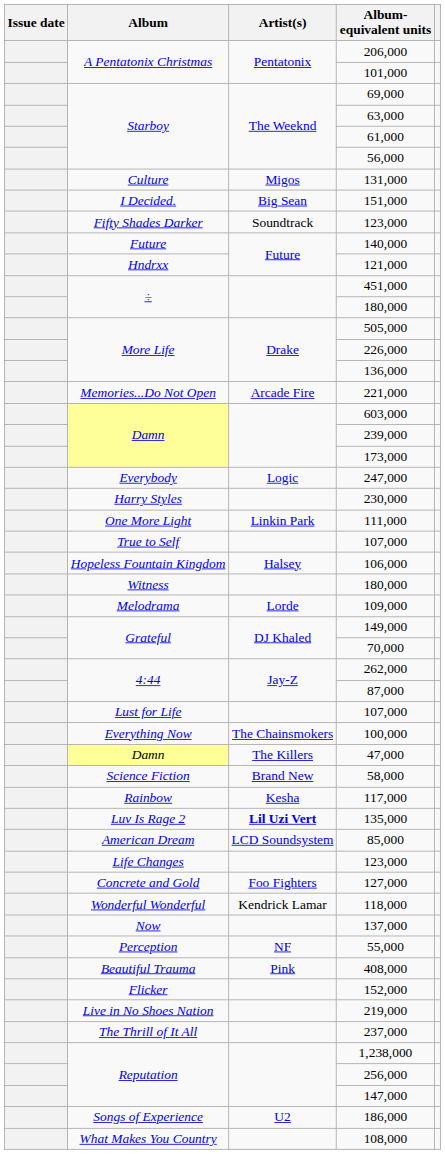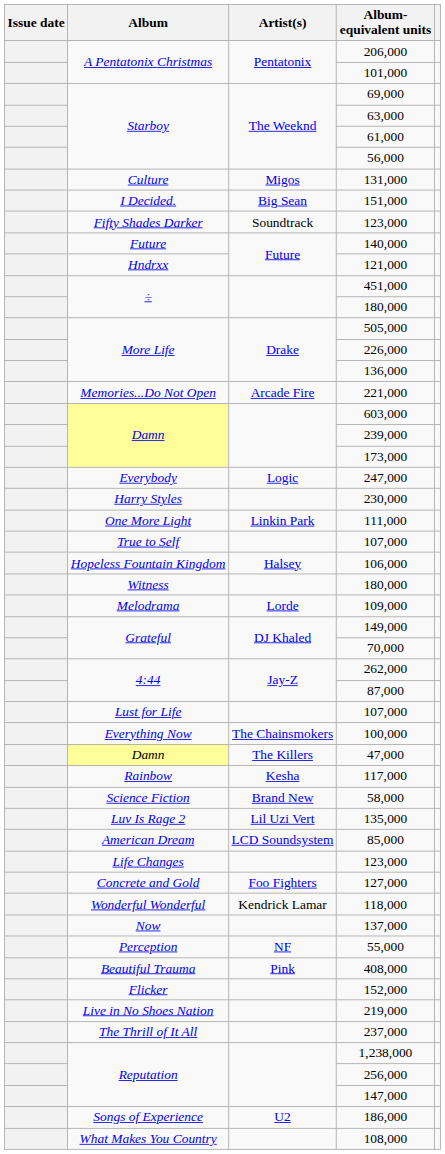 <table class="wikitable sortable plainrowheaders" style="text-align: center">
 <tr>
 <th scope=col>Issue date</th>
 <th scope=col>Album</th>
 <th scope=col>Artist(s)</th>
 <th scope=col>Album-<br>equivalent units</th>
 <th scope=col class="unsortable"></th>
 </tr>
 <tr>
 <th scope="row"></th>
 <td rowspan="2"><em><a href='#'>A Pentatonix Christmas</a></em></td>
 <td rowspan="2"><a href='#'>Pentatonix</a></td>
 <td rowspan="1">206,000</td>
 <td></td>
 </tr>
 <tr>
 <th scope="row"></th>
 <td rowspan="1">101,000</td>
 <td></td>
 </tr>
 <tr>
 <th scope="row"></th>
 <td rowspan="4"><em><a href='#'>Starboy</a></em></td>
 <td rowspan="4" data-sort-value="Weeknd, The"><a href='#'>The Weeknd</a></td>
 <td rowspan="1">69,000</td>
 <td></td>
 </tr>
 <tr>
 <th scope="row"></th>
 <td rowspan="1">63,000</td>
 <td></td>
 </tr>
 <tr>
 <th scope="row"></th>
 <td rowspan="1">61,000</td>
 <td></td>
 </tr>
 <tr>
 <th scope="row"></th>
 <td rowspan="1">56,000</td>
 <td></td>
 </tr>
 <tr>
 <th scope="row"></th>
 <td><em><a href='#'>Culture</a></em></td>
 <td><a href='#'>Migos</a></td>
 <td>131,000</td>
 <td></td>
 </tr>
 <tr>
 <th scope="row"></th>
 <td><em><a href='#'>I Decided.</a></em></td>
 <td><a href='#'>Big Sean</a></td>
 <td>151,000</td>
 <td></td>
 </tr>
 <tr>
 <th scope="row"></th>
 <td><em><a href='#'>Fifty Shades Darker</a></em></td>
 <td>Soundtrack</td>
 <td>123,000</td>
 <td></td>
 </tr>
 <tr>
 <th scope="row"></th>
 <td><em><a href='#'>Future</a></em></td>
 <td rowspan="2"><a href='#'>Future</a></td>
 <td>140,000</td>
 <td></td>
 </tr>
 <tr>
 <th scope="row"></th>
 <td><em><a href='#'>Hndrxx</a></em></td>
 <td>121,000</td>
 <td></td>
 </tr>
 <tr>
 <th scope="row"></th>
 <td rowspan="2"><em><a href='#'>÷</a></em></td>
 <td rowspan="2"></td>
 <td>451,000</td>
 <td></td>
 </tr>
 <tr>
 <th scope="row"></th>
 <td>180,000</td>
 <td></td>
 </tr>
 <tr>
 <th scope="row"></th>
 <td rowspan="3"><em><a href='#'>More Life</a></em></td>
 <td rowspan="3"><a href='#'>Drake</a></td>
 <td>505,000</td>
 <td></td>
 </tr>
 <tr>
 <th scope="row"></th>
 <td>226,000</td>
 <td></td>
 </tr>
 <tr>
 <th scope="row"></th>
 <td>136,000</td>
 <td></td>
 </tr>
 <tr>
 <th scope="row"></th>
 <td><em><a href='#'>Memories...Do Not Open</a></em></td>
 <td><a href='#'>Arcade Fire</a></td>
 <td>221,000</td>
 <td></td>
 </tr>
 <tr>
 <th scope="row"></th>
 <td style="background:#ff9;" rowspan="3"><em><a href='#'>Damn</a></em> </td>
 <td rowspan="3"></td>
 <td>603,000</td>
 <td></td>
 </tr>
 <tr>
 <th scope="row"></th>
 <td>239,000</td>
 <td></td>
 </tr>
 <tr>
 <th scope="row"></th>
 <td>173,000</td>
 <td></td>
 </tr>
 <tr>
 <th scope="row"></th>
 <td><em><a href='#'>Everybody</a></em></td>
 <td><a href='#'>Logic</a></td>
 <td>247,000</td>
 <td></td>
 </tr>
 <tr>
 <th scope="row"></th>
 <td><em><a href='#'>Harry Styles</a></em></td>
 <td></td>
 <td>230,000</td>
 <td></td>
 </tr>
 <tr>
 <th scope="row"></th>
 <td><em><a href='#'>One More Light</a></em></td>
 <td><a href='#'>Linkin Park</a></td>
 <td>111,000</td>
 <td></td>
 </tr>
 <tr>
 <th scope="row"></th>
 <td><em><a href='#'>True to Self</a></em></td>
 <td></td>
 <td>107,000</td>
 <td></td>
 </tr>
 <tr>
 <th scope="row"></th>
 <td><em><a href='#'>Hopeless Fountain Kingdom</a></em></td>
 <td><a href='#'>Halsey</a></td>
 <td>106,000</td>
 <td></td>
 </tr>
 <tr>
 <th scope="row"></th>
 <td><em><a href='#'>Witness</a></em></td>
 <td></td>
 <td>180,000</td>
 <td></td>
 </tr>
 <tr>
 <th scope="row"></th>
 <td><em><a href='#'>Melodrama</a></em></td>
 <td><a href='#'>Lorde</a></td>
 <td>109,000</td>
 <td></td>
 </tr>
 <tr>
 <th scope="row"></th>
 <td rowspan="2"><em><a href='#'>Grateful</a></em></td>
 <td rowspan="2"><a href='#'>DJ Khaled</a></td>
 <td>149,000</td>
 <td></td>
 </tr>
 <tr>
 <th scope="row"></th>
 <td>70,000</td>
 <td></td>
 </tr>
 <tr>
 <th scope="row"></th>
 <td rowspan="2"><em><a href='#'>4:44</a></em></td>
 <td rowspan="2"><a href='#'>Jay-Z</a></td>
 <td>262,000</td>
 <td></td>
 </tr>
 <tr>
 <th scope="row"></th>
 <td>87,000</td>
 <td></td>
 </tr>
 <tr>
 <th scope="row"></th>
 <td><em><a href='#'>Lust for Life</a></em></td>
 <td></td>
 <td>107,000</td>
 <td></td>
 </tr>
 <tr>
 <th scope="row"></th>
 <td><em><a href='#'>Everything Now</a></em></td>
 <td data-sort-value="Chainsmokers, The"><a href='#'>The Chainsmokers</a></td>
 <td>100,000</td>
 <td></td>
 </tr>
 <tr>
 <th scope="row"></th>
 <td style="background:#ff9;"><em>Damn</em> </td>
 <td data-sort-value="Killers, The"><a href='#'>The Killers</a></td>
 <td>47,000</td>
 <td></td>
 </tr>
 <tr>
 <th scope="row"></th>
+<td><em><a href='#'>Rainbow</a></em></td>
+<td><a href='#'>Kesha</a></td>
+<td>117,000</td>
+<td></td>
+</tr>
+<tr>
+<th scope="row"></th>
 <td><em><a href='#'>Science Fiction</a></em></td>
 <td><a href='#'>Brand New</a></td>
 <td>58,000</td>
 <td></td>
 </tr>
 <tr>
 <th scope="row"></th>
-<td><em><a href='#'>Rainbow</a></em></td>
-<td><a href='#'>Kesha</a></td>
-<td>117,000</td>
-<td></td>
-</tr>
-<tr>
-<th scope="row"></th>
 <td><em><a href='#'>Luv Is Rage 2</a></em></td>
-<td><strong><a href='#'>Lil Uzi Vert</a></strong></td>
+<td><a href='#'>Lil Uzi Vert</a></td>
 <td>135,000</td>
 <td></td>
 </tr>
 <tr>
 <th scope="row"></th>
 <td><em><a href='#'>American Dream</a></em></td>
 <td><a href='#'>LCD Soundsystem</a></td>
 <td>85,000</td>
 <td></td>
 </tr>
 <tr>
 <th scope="row"></th>
 <td><em><a href='#'>Life Changes</a></em></td>
 <td></td>
 <td>123,000</td>
 <td></td>
 </tr>
 <tr>
 <th scope="row"></th>
 <td><em><a href='#'>Concrete and Gold</a></em></td>
 <td><a href='#'>Foo Fighters</a></td>
 <td>127,000</td>
 <td></td>
 </tr>
 <tr>
 <th scope="row"></th>
 <td><em><a href='#'>Wonderful Wonderful</a></em></td>
 <td data-sort-value="Lamar, Kendrick">Kendrick Lamar</td>
 <td>118,000</td>
 <td></td>
 </tr>
 <tr>
 <th scope="row"></th>
 <td><em><a href='#'>Now</a></em></td>
 <td></td>
 <td>137,000</td>
 <td></td>
 </tr>
 <tr>
 <th scope="row"></th>
 <td><em><a href='#'>Perception</a></em></td>
 <td><a href='#'>NF</a></td>
 <td>55,000</td>
 <td></td>
 </tr>
 <tr>
 <th scope="row"></th>
 <td><em><a href='#'>Beautiful Trauma</a></em></td>
 <td><a href='#'>Pink</a></td>
 <td>408,000</td>
 <td></td>
 </tr>
 <tr>
 <th scope="row"></th>
 <td><em><a href='#'>Flicker</a></em></td>
 <td></td>
 <td>152,000</td>
 <td></td>
 </tr>
 <tr>
 <th scope="row"></th>
 <td><em><a href='#'>Live in No Shoes Nation</a></em></td>
 <td></td>
 <td>219,000</td>
 <td></td>
 </tr>
 <tr>
 <th scope="row"></th>
 <td><em><a href='#'>The Thrill of It All</a></em></td>
 <td></td>
 <td>237,000</td>
 <td></td>
 </tr>
 <tr>
 <th scope="row"></th>
 <td rowspan="3"><em><a href='#'>Reputation</a></em></td>
 <td rowspan="3"></td>
 <td>1,238,000</td>
 <td></td>
 </tr>
 <tr>
 <th scope="row"></th>
 <td>256,000</td>
 <td></td>
 </tr>
 <tr>
 <th scope="row"></th>
 <td>147,000</td>
 <td></td>
 </tr>
 <tr>
 <th scope="row"></th>
 <td><em><a href='#'>Songs of Experience</a></em></td>
 <td><a href='#'>U2</a></td>
 <td>186,000</td>
 <td></td>
 </tr>
 <tr>
 <th scope="row"></th>
 <td><em><a href='#'>What Makes You Country</a></em></td>
 <td></td>
 <td>108,000</td>
 <td></td>
 </tr>
 </table>
